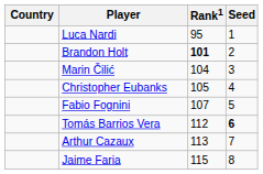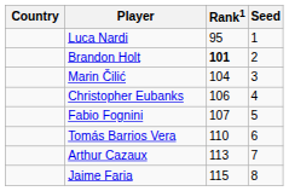 <table class="wikitable" border="1">
 <tr>
 <th width="70">Country</th>
 <th width="175">Player</th>
 <th>Rank<sup>1</sup></th>
 <th>Seed</th>
 </tr>
 <tr>
 <td></td>
 <td><a href='#'>Luca Nardi</a></td>
 <td>95</td>
 <td>1</td>
 </tr>
 <tr>
 <td></td>
 <td><a href='#'>Brandon Holt</a></td>
 <td><strong>101</strong></td>
 <td>2</td>
 </tr>
 <tr>
 <td></td>
 <td><a href='#'>Marin Čilić</a></td>
 <td>104</td>
 <td>3</td>
 </tr>
 <tr>
 <td></td>
 <td><a href='#'>Christopher Eubanks</a></td>
-<td>105</td>
+<td>106</td>
 <td>4</td>
 </tr>
 <tr>
 <td></td>
 <td><a href='#'>Fabio Fognini</a></td>
 <td>107</td>
 <td>5</td>
 </tr>
 <tr>
 <td></td>
 <td><a href='#'>Tomás Barrios Vera</a></td>
-<td>112</td>
-<td><strong>6</strong></td>
+<td>110</td>
+<td>6</td>
 </tr>
 <tr>
 <td></td>
 <td><a href='#'>Arthur Cazaux</a></td>
 <td>113</td>
 <td>7</td>
 </tr>
 <tr>
 <td></td>
 <td><a href='#'>Jaime Faria</a></td>
 <td>115</td>
 <td>8</td>
 </tr>
 </table>
